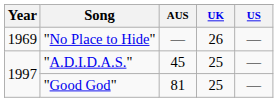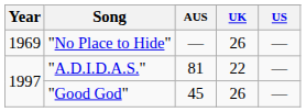 <table class="wikitable">
 <tr>
 <th rowspan="2">Year</th>
 <th rowspan="2">Song</th>
 </tr>
 <tr>
 <th style="width:3em;font-size:75%">AUS<br></th>
 <th style="width:3em;font-size:75%"><a href='#'>UK</a><br></th>
 <th style="width:3em;font-size:75%"><a href='#'>US</a></th>
 </tr>
 <tr>
 <td>1969</td>
 <td>"<a href='#'>No Place to Hide</a>"</td>
 <td align="center">—</td>
 <td align="center">26</td>
 <td align="center">—</td>
 </tr>
 <tr>
 <td rowspan="2">1997</td>
 <td>"<a href='#'>A.D.I.D.A.S.</a>"</td>
-<td align="center">45</td>
-<td align="center">25</td>
+<td align="center">81</td>
+<td align="center">22</td>
 <td align="center">—</td>
 </tr>
 <tr>
 <td>"<a href='#'>Good God</a>"</td>
-<td align="center">81</td>
-<td align="center">25</td>
+<td align="center">45</td>
+<td align="center">26</td>
 <td align="center">—</td>
 </tr>
 </table>
